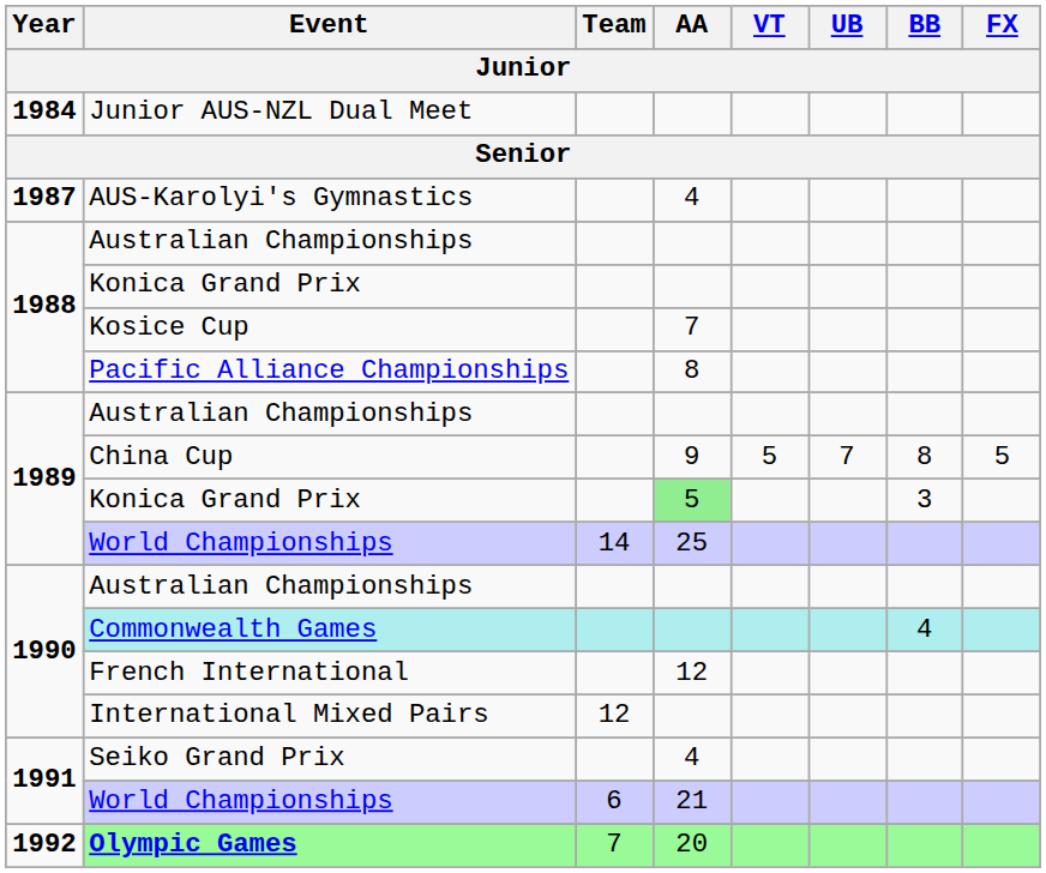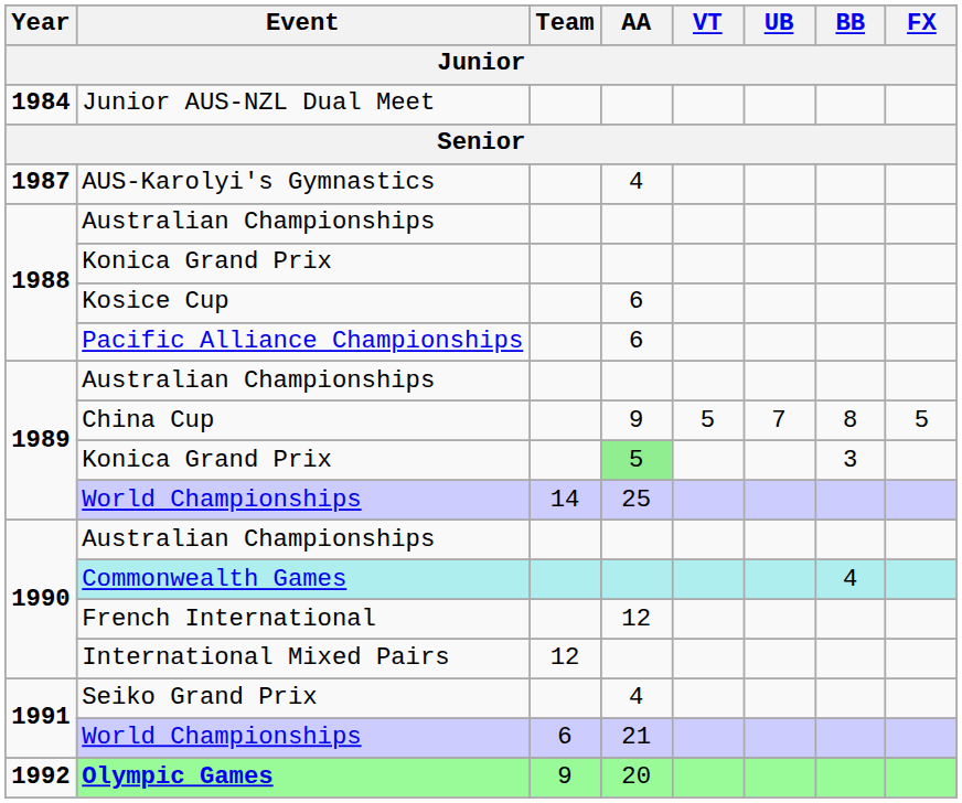 <table class="wikitable" style="text-align:center; font-size:95%;">
 <tr>
 <th align=center>Year</th>
 <th align=center>Event</th>
 <th style="width:30px;">Team</th>
 <th style="width:30px;">AA</th>
 <th style="width:30px;"><a href='#'>VT</a></th>
 <th style="width:30px;"><a href='#'>UB</a></th>
 <th style="width:30px;"><a href='#'>BB</a></th>
 <th style="width:30px;"><a href='#'>FX</a></th>
 </tr>
 <tr>
 <th colspan="8"><strong>Junior</strong></th>
 </tr>
 <tr>
 <td rowspan="1"><strong>1984</strong></td>
 <td align=left>Junior AUS-NZL Dual Meet</td>
 <td></td>
 <td></td>
 <td></td>
 <td></td>
 <td></td>
 <td></td>
 </tr>
 <tr>
 <th colspan="8"><strong>Senior</strong></th>
 </tr>
 <tr>
 <td rowspan="1"><strong>1987</strong></td>
 <td align=left>AUS-Karolyi's Gymnastics</td>
 <td></td>
 <td>4</td>
 <td></td>
 <td></td>
 <td></td>
 <td></td>
 </tr>
 <tr>
 <td rowspan="4"><strong>1988</strong></td>
 <td align=left>Australian Championships</td>
 <td></td>
 <td></td>
 <td></td>
 <td></td>
 <td></td>
 <td></td>
 </tr>
 <tr>
 <td align=left>Konica Grand Prix</td>
 <td></td>
 <td></td>
 <td></td>
 <td></td>
 <td></td>
 <td></td>
 </tr>
 <tr>
 <td align=left>Kosice Cup</td>
 <td></td>
-<td>7</td>
+<td>6</td>
 <td></td>
 <td></td>
 <td></td>
 <td></td>
 </tr>
 <tr>
 <td align=left><a href='#'>Pacific Alliance Championships</a></td>
 <td></td>
-<td>8</td>
+<td>6</td>
 <td></td>
 <td></td>
 <td></td>
 <td></td>
 </tr>
 <tr>
 <td rowspan="4"><strong>1989</strong></td>
 <td align=left>Australian Championships</td>
 <td></td>
 <td></td>
 <td></td>
 <td></td>
 <td></td>
 <td></td>
 </tr>
 <tr>
 <td align=left>China Cup</td>
 <td></td>
 <td>9</td>
 <td>5</td>
 <td>7</td>
 <td>8</td>
 <td>5</td>
 </tr>
 <tr>
 <td align=left>Konica Grand Prix</td>
 <td></td>
 <td style="background: lightgreen;">5</td>
 <td></td>
 <td></td>
 <td>3</td>
 <td></td>
 </tr>
 <tr bgcolor=#CCCCFF>
 <td align=left><a href='#'>World Championships</a></td>
 <td>14</td>
 <td>25</td>
 <td></td>
 <td></td>
 <td></td>
 <td></td>
 </tr>
 <tr>
 <td rowspan="4"><strong>1990</strong></td>
 <td align=left>Australian Championships</td>
 <td></td>
 <td></td>
 <td></td>
 <td></td>
 <td></td>
 <td></td>
 </tr>
 <tr bgcolor="#afeeee">
 <td align=left><a href='#'>Commonwealth Games</a></td>
 <td></td>
 <td></td>
 <td></td>
 <td></td>
 <td>4</td>
 <td></td>
 </tr>
 <tr>
 <td align=left>French International</td>
 <td></td>
 <td>12</td>
 <td></td>
 <td></td>
 <td></td>
 <td></td>
 </tr>
 <tr>
 <td align=left>International Mixed Pairs</td>
 <td>12</td>
 <td></td>
 <td></td>
 <td></td>
 <td></td>
 <td></td>
 </tr>
 <tr>
 <td rowspan="2"><strong>1991</strong></td>
 <td align=left>Seiko Grand Prix</td>
 <td></td>
 <td>4</td>
 <td></td>
 <td></td>
 <td></td>
 <td></td>
 </tr>
 <tr bgcolor=#CCCCFF>
 <td align=left><a href='#'>World Championships</a></td>
 <td>6</td>
 <td>21</td>
 <td></td>
 <td></td>
 <td></td>
 <td></td>
 </tr>
 <tr>
 <td rowspan="2"><strong>1992</strong></td>
 </tr>
 <tr bgcolor=98FB98>
 <td align=left><strong><a href='#'>Olympic Games</a></strong></td>
-<td>7</td>
+<td>9</td>
 <td>20</td>
 <td></td>
 <td></td>
 <td></td>
 <td></td>
 </tr>
 </table>
